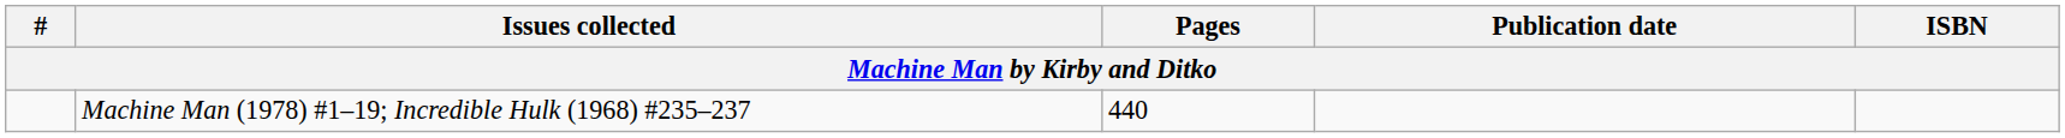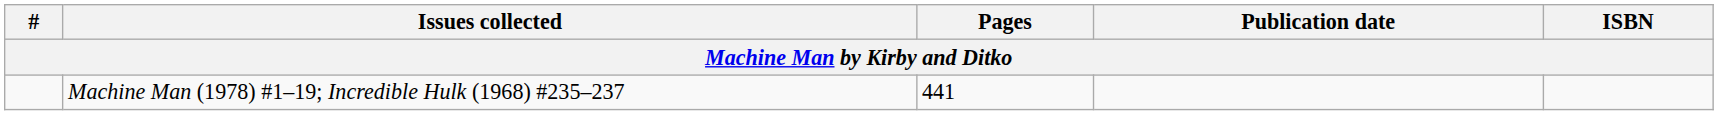 <table class="wikitable sortable" width=98%>
 <tr>
 <th class="unsortable">#</th>
 <th class="unsortable" width="50%">Issues collected</th>
 <th>Pages</th>
 <th>Publication date</th>
 <th class="unsortable">ISBN</th>
 </tr>
 <tr>
 <th colspan="5"><strong><em><a href='#'>Machine Man</a> by Kirby and Ditko</em></strong></th>
 </tr>
 <tr>
 <td></td>
 <td><em>Machine Man</em> (1978) #1–19; <em>Incredible Hulk</em> (1968) #235–237</td>
-<td>440</td>
+<td>441</td>
 <td></td>
 <td></td>
 </tr>
 </table>
